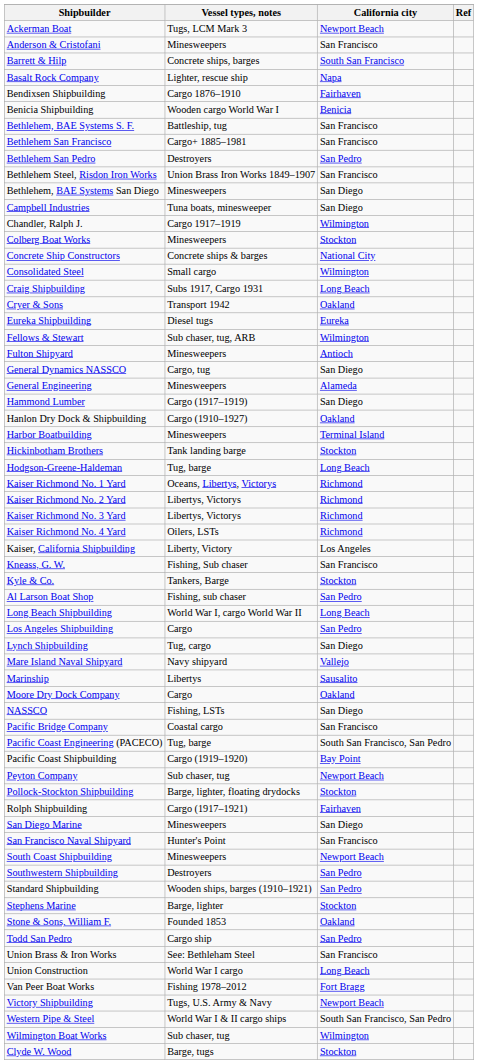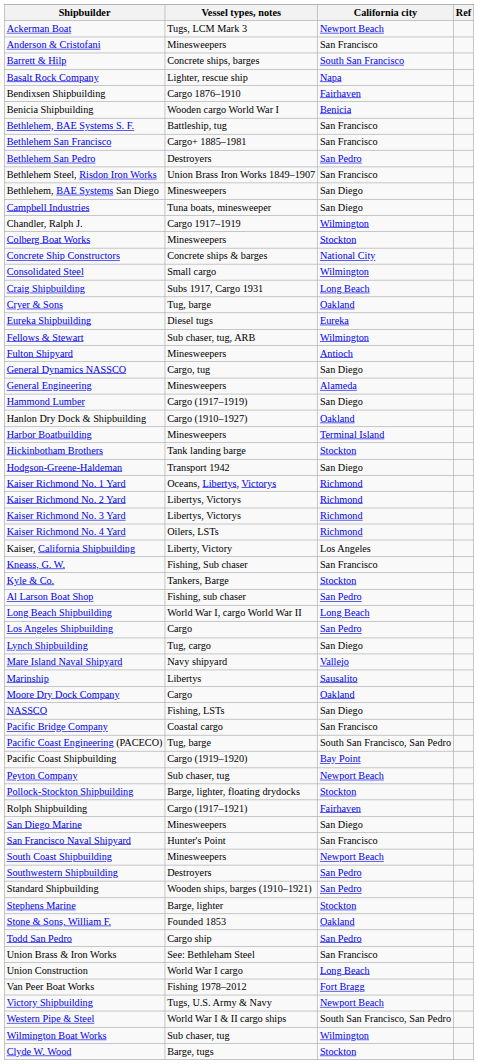 <table class="wikitable">
 <tr>
 </tr>
 <tr>
 <th>Shipbuilder</th>
 <th>Vessel types, notes</th>
 <th>California city</th>
 <th>Ref</th>
 </tr>
 <tr>
 <td><a href='#'>Ackerman Boat</a></td>
 <td>Tugs, LCM Mark 3</td>
 <td><a href='#'>Newport Beach</a></td>
 <td></td>
 </tr>
 <tr>
 <td><a href='#'>Anderson & Cristofani</a></td>
 <td>Minesweepers</td>
 <td>San Francisco</td>
 <td></td>
 </tr>
 <tr>
 <td><a href='#'>Barrett & Hilp</a></td>
 <td>Concrete ships, barges</td>
 <td><a href='#'>South San Francisco</a></td>
 <td></td>
 </tr>
 <tr>
 <td><a href='#'>Basalt Rock Company</a></td>
 <td>Lighter, rescue ship</td>
 <td><a href='#'>Napa</a></td>
 <td></td>
 </tr>
 <tr>
 <td>Bendixsen Shipbuilding</td>
 <td>Cargo 1876–1910</td>
 <td><a href='#'>Fairhaven</a></td>
 <td></td>
 </tr>
 <tr>
 <td>Benicia Shipbuilding</td>
 <td>Wooden cargo World War I</td>
 <td><a href='#'>Benicia</a></td>
 <td></td>
 </tr>
 <tr>
 <td><a href='#'>Bethlehem, BAE Systems S. F.</a></td>
 <td>Battleship, tug</td>
 <td>San Francisco</td>
 <td></td>
 </tr>
 <tr>
 <td><a href='#'>Bethlehem San Francisco</a></td>
 <td>Cargo+ 1885–1981</td>
 <td>San Francisco</td>
 <td></td>
 </tr>
 <tr>
 <td><a href='#'>Bethlehem San Pedro</a></td>
 <td>Destroyers</td>
 <td><a href='#'>San Pedro</a></td>
 <td></td>
 </tr>
 <tr>
 <td>Bethlehem Steel, <a href='#'>Risdon Iron Works</a></td>
 <td>Union Brass Iron Works 1849–1907</td>
 <td>San Francisco</td>
 <td></td>
 </tr>
 <tr>
 <td>Bethlehem, <a href='#'>BAE Systems</a> San Diego</td>
 <td>Minesweepers</td>
 <td>San Diego</td>
 <td></td>
 </tr>
 <tr>
 <td><a href='#'>Campbell Industries</a></td>
 <td>Tuna boats, minesweeper</td>
 <td>San Diego</td>
 <td></td>
 </tr>
 <tr>
 <td>Chandler, Ralph J.</td>
 <td>Cargo 1917–1919</td>
 <td><a href='#'>Wilmington</a></td>
 <td></td>
 </tr>
 <tr>
 <td><a href='#'>Colberg Boat Works</a></td>
 <td>Minesweepers</td>
 <td><a href='#'>Stockton</a></td>
 <td></td>
 </tr>
 <tr>
 <td><a href='#'>Concrete Ship Constructors</a></td>
 <td>Concrete ships & barges</td>
 <td><a href='#'>National City</a></td>
 <td></td>
 </tr>
 <tr>
 <td><a href='#'>Consolidated Steel</a></td>
 <td>Small cargo</td>
 <td><a href='#'>Wilmington</a></td>
 <td></td>
 </tr>
 <tr>
 <td><a href='#'>Craig Shipbuilding</a></td>
 <td>Subs 1917, Cargo 1931</td>
 <td><a href='#'>Long Beach</a></td>
 <td></td>
 </tr>
 <tr>
 <td><a href='#'>Cryer & Sons</a></td>
-<td>Transport 1942</td>
+<td>Tug, barge</td>
 <td><a href='#'>Oakland</a></td>
 <td></td>
 </tr>
 <tr>
 <td><a href='#'>Eureka Shipbuilding</a></td>
 <td>Diesel tugs</td>
 <td><a href='#'>Eureka</a></td>
 <td></td>
 </tr>
 <tr>
 <td><a href='#'>Fellows & Stewart</a></td>
 <td>Sub chaser, tug, ARB</td>
 <td><a href='#'>Wilmington</a></td>
 <td></td>
 </tr>
 <tr>
 <td><a href='#'>Fulton Shipyard</a></td>
 <td>Minesweepers</td>
 <td><a href='#'>Antioch</a></td>
 <td></td>
 </tr>
 <tr>
 <td><a href='#'>General Dynamics NASSCO</a></td>
 <td>Cargo, tug</td>
 <td>San Diego</td>
 <td></td>
 </tr>
 <tr>
 <td><a href='#'>General Engineering</a></td>
 <td>Minesweepers</td>
 <td><a href='#'>Alameda</a></td>
 <td></td>
 </tr>
 <tr>
 <td><a href='#'>Hammond Lumber</a></td>
 <td>Cargo (1917–1919)</td>
 <td>San Diego</td>
 <td></td>
 </tr>
 <tr>
 <td>Hanlon Dry Dock & Shipbuilding</td>
 <td>Cargo (1910–1927)</td>
 <td><a href='#'>Oakland</a></td>
 <td></td>
 </tr>
 <tr>
 <td><a href='#'>Harbor Boatbuilding</a></td>
 <td>Minesweepers</td>
 <td><a href='#'>Terminal Island</a></td>
 <td></td>
 </tr>
 <tr>
 <td><a href='#'>Hickinbotham Brothers</a></td>
 <td>Tank landing barge</td>
 <td><a href='#'>Stockton</a></td>
 <td></td>
 </tr>
 <tr>
 <td><a href='#'>Hodgson-Greene-Haldeman</a></td>
-<td>Tug, barge</td>
-<td><a href='#'>Long Beach</a></td>
+<td>Transport 1942</td>
+<td>San Diego</td>
 <td></td>
 </tr>
 <tr>
 <td><a href='#'>Kaiser Richmond No. 1 Yard</a></td>
 <td>Oceans, <a href='#'>Libertys</a>, <a href='#'>Victorys</a></td>
 <td><a href='#'>Richmond</a></td>
 <td></td>
 </tr>
 <tr>
 <td><a href='#'>Kaiser Richmond No. 2 Yard</a></td>
 <td>Libertys, Victorys</td>
 <td><a href='#'>Richmond</a></td>
 <td></td>
 </tr>
 <tr>
 <td><a href='#'>Kaiser Richmond No. 3 Yard</a></td>
 <td>Libertys, Victorys</td>
 <td><a href='#'>Richmond</a></td>
 <td></td>
 </tr>
 <tr>
 <td><a href='#'>Kaiser Richmond No. 4 Yard</a></td>
 <td>Oilers, LSTs</td>
 <td><a href='#'>Richmond</a></td>
 <td></td>
 </tr>
 <tr>
 <td>Kaiser, <a href='#'>California Shipbuilding</a></td>
 <td>Liberty, Victory</td>
 <td>Los Angeles</td>
 <td></td>
 </tr>
 <tr>
 <td><a href='#'>Kneass, G. W.</a></td>
 <td>Fishing, Sub chaser</td>
 <td>San Francisco</td>
 <td></td>
 </tr>
 <tr>
 <td><a href='#'>Kyle & Co.</a></td>
 <td>Tankers, Barge</td>
 <td><a href='#'>Stockton</a></td>
 <td></td>
 </tr>
 <tr>
 <td><a href='#'>Al Larson Boat Shop</a></td>
 <td>Fishing, sub chaser</td>
 <td><a href='#'>San Pedro</a></td>
 <td></td>
 </tr>
 <tr>
 <td><a href='#'>Long Beach Shipbuilding</a></td>
 <td>World War I, cargo World War II</td>
 <td><a href='#'>Long Beach</a></td>
 <td></td>
 </tr>
 <tr>
 <td><a href='#'>Los Angeles Shipbuilding</a></td>
 <td>Cargo</td>
 <td><a href='#'>San Pedro</a></td>
 <td></td>
 </tr>
 <tr>
 <td><a href='#'>Lynch Shipbuilding</a></td>
 <td>Tug, cargo</td>
 <td>San Diego</td>
 <td></td>
 </tr>
 <tr>
 <td><a href='#'>Mare Island Naval Shipyard</a></td>
 <td>Navy shipyard</td>
 <td><a href='#'>Vallejo</a></td>
 <td></td>
 </tr>
 <tr>
 <td><a href='#'>Marinship</a></td>
 <td>Libertys</td>
 <td><a href='#'>Sausalito</a></td>
 <td></td>
 </tr>
 <tr>
 <td><a href='#'>Moore Dry Dock Company</a></td>
 <td>Cargo</td>
 <td><a href='#'>Oakland</a></td>
 <td></td>
 </tr>
 <tr>
 <td><a href='#'>NASSCO</a></td>
 <td>Fishing, LSTs</td>
 <td>San Diego</td>
 <td></td>
 </tr>
 <tr>
 <td><a href='#'>Pacific Bridge Company</a></td>
 <td>Coastal cargo</td>
 <td>San Francisco</td>
 <td></td>
 </tr>
 <tr>
 <td><a href='#'>Pacific Coast Engineering</a> (PACECO)</td>
 <td>Tug, barge</td>
 <td>South San Francisco, San Pedro</td>
 <td></td>
 </tr>
 <tr>
 <td>Pacific Coast Shipbuilding</td>
 <td>Cargo (1919–1920)</td>
 <td><a href='#'>Bay Point</a></td>
 <td></td>
 </tr>
 <tr>
 <td><a href='#'>Peyton Company</a></td>
 <td>Sub chaser, tug</td>
 <td><a href='#'>Newport Beach</a></td>
 <td></td>
 </tr>
 <tr>
 <td><a href='#'>Pollock-Stockton Shipbuilding</a></td>
 <td>Barge, lighter, floating drydocks</td>
 <td><a href='#'>Stockton</a></td>
 <td></td>
 </tr>
 <tr>
 <td>Rolph Shipbuilding</td>
 <td>Cargo (1917–1921)</td>
 <td><a href='#'>Fairhaven</a></td>
 <td></td>
 </tr>
 <tr>
 <td><a href='#'>San Diego Marine</a></td>
 <td>Minesweepers</td>
 <td>San Diego</td>
 <td></td>
 </tr>
 <tr>
 <td><a href='#'>San Francisco Naval Shipyard</a></td>
 <td>Hunter's Point</td>
 <td>San Francisco</td>
 <td></td>
 </tr>
 <tr>
 <td><a href='#'>South Coast Shipbuilding</a></td>
 <td>Minesweepers</td>
 <td><a href='#'>Newport Beach</a></td>
 <td></td>
 </tr>
 <tr>
 <td><a href='#'>Southwestern Shipbuilding</a></td>
 <td>Destroyers</td>
 <td><a href='#'>San Pedro</a></td>
 <td></td>
 </tr>
 <tr>
 <td>Standard Shipbuilding</td>
 <td>Wooden ships, barges (1910–1921)</td>
 <td><a href='#'>San Pedro</a></td>
 <td></td>
 </tr>
 <tr>
 <td><a href='#'>Stephens Marine</a></td>
 <td>Barge, lighter</td>
 <td><a href='#'>Stockton</a></td>
 <td></td>
 </tr>
 <tr>
 <td><a href='#'>Stone & Sons, William F.</a></td>
 <td>Founded 1853</td>
 <td><a href='#'>Oakland</a></td>
 <td></td>
 </tr>
 <tr>
 <td><a href='#'>Todd San Pedro</a></td>
 <td>Cargo ship</td>
 <td><a href='#'>San Pedro</a></td>
 <td></td>
 </tr>
 <tr>
 <td>Union Brass & Iron Works</td>
 <td>See: Bethleham Steel</td>
 <td>San Francisco</td>
 <td></td>
 </tr>
 <tr>
 <td>Union Construction</td>
 <td>World War I cargo</td>
 <td><a href='#'>Long Beach</a></td>
 <td></td>
 </tr>
 <tr>
 <td>Van Peer Boat Works</td>
 <td>Fishing 1978–2012</td>
 <td><a href='#'>Fort Bragg</a></td>
 <td></td>
 </tr>
 <tr>
 <td><a href='#'>Victory Shipbuilding</a></td>
 <td>Tugs, U.S. Army & Navy</td>
 <td><a href='#'>Newport Beach</a></td>
 <td></td>
 </tr>
 <tr>
 <td><a href='#'>Western Pipe & Steel</a></td>
 <td>World War I & II cargo ships</td>
 <td>South San Francisco, San Pedro</td>
 <td></td>
 </tr>
 <tr>
 <td><a href='#'>Wilmington Boat Works</a></td>
 <td>Sub chaser, tug</td>
 <td><a href='#'>Wilmington</a></td>
 <td></td>
 </tr>
 <tr>
 <td><a href='#'>Clyde W. Wood</a></td>
 <td>Barge, tugs</td>
 <td><a href='#'>Stockton</a></td>
 <td></td>
 </tr>
 </table>
